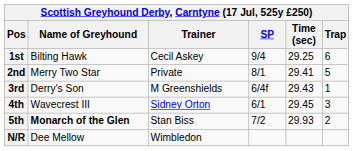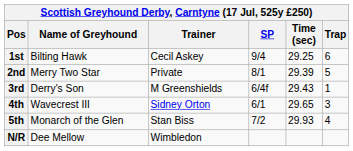 <table class="wikitable">
 <tr>
 <th colspan="6"><a href='#'>Scottish Greyhound Derby</a>, <a href='#'>Carntyne</a> (17 Jul, 525y £250)</th>
 </tr>
 <tr>
 <th width=30>Pos</th>
 <th width=180>Name of Greyhound</th>
 <th width=150>Trainer</th>
 <th width=50><a href='#'>SP</a></th>
 <th width=50>Time (sec)</th>
 <th width=30>Trap</th>
 </tr>
 <tr>
 <th>1st</th>
 <td>Bilting Hawk</td>
 <td>Cecil Askey</td>
 <td>9/4</td>
 <td>29.25</td>
 <td>6</td>
 </tr>
 <tr>
 <th>2nd</th>
 <td>Merry Two Star</td>
 <td>Private</td>
 <td>8/1</td>
-<td>29.41</td>
+<td>29.39</td>
 <td>5</td>
 </tr>
 <tr>
 <th>3rd</th>
 <td>Derry's Son</td>
 <td>M Greenshields</td>
 <td>6/4f</td>
 <td>29.43</td>
 <td>1</td>
 </tr>
 <tr>
 <th>4th</th>
 <td>Wavecrest III</td>
 <td><a href='#'>Sidney Orton</a></td>
 <td>6/1</td>
-<td>29.45</td>
+<td>29.65</td>
 <td>3</td>
 </tr>
 <tr>
 <th>5th</th>
-<td><strong>Monarch of the Glen</strong></td>
+<td>Monarch of the Glen</td>
 <td>Stan Biss</td>
 <td>7/2</td>
 <td>29.93</td>
-<td>2</td>
+<td>4</td>
 </tr>
 <tr>
 <th>N/R</th>
 <td>Dee Mellow</td>
 <td>Wimbledon</td>
 <td></td>
 <td></td>
 <td></td>
 </tr>
 </table>
